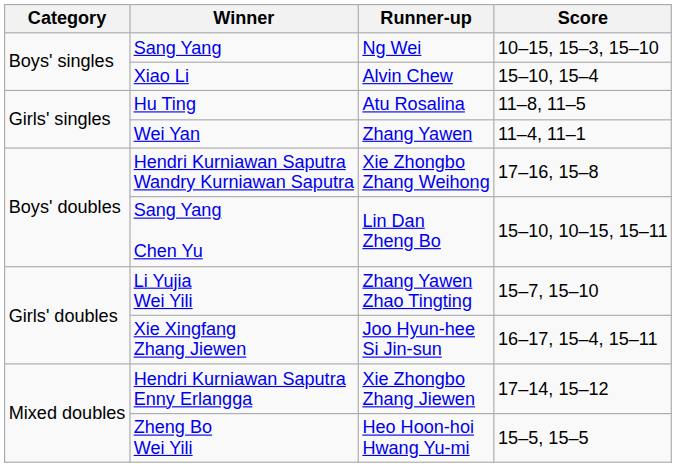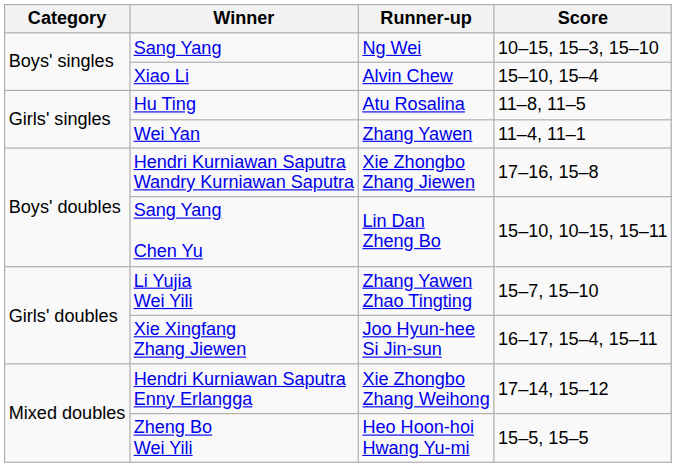 <table class="wikitable">
 <tr>
 <th>Category</th>
 <th>Winner</th>
 <th>Runner-up</th>
 <th>Score</th>
 </tr>
 <tr>
 <td rowspan=2>Boys' singles</td>
 <td> <a href='#'>Sang Yang</a></td>
 <td> <a href='#'>Ng Wei</a></td>
 <td>10–15, 15–3, 15–10</td>
 </tr>
 <tr>
 <td> <a href='#'>Xiao Li</a></td>
 <td> <a href='#'>Alvin Chew</a></td>
 <td>15–10, 15–4</td>
 </tr>
 <tr>
 <td rowspan=2>Girls' singles</td>
 <td> <a href='#'>Hu Ting</a></td>
 <td> <a href='#'>Atu Rosalina</a></td>
 <td>11–8, 11–5</td>
 </tr>
 <tr>
 <td> <a href='#'>Wei Yan</a></td>
 <td> <a href='#'>Zhang Yawen</a></td>
 <td>11–4, 11–1</td>
 </tr>
 <tr>
 <td rowspan=2>Boys' doubles</td>
 <td> <a href='#'>Hendri Kurniawan Saputra</a><br> <a href='#'>Wandry Kurniawan Saputra</a></td>
-<td> <a href='#'>Xie Zhongbo</a><br> <a href='#'>Zhang Weihong</a></td>
+<td> <a href='#'>Xie Zhongbo</a><br> <a href='#'>Zhang Jiewen</a></td>
 <td>17–16, 15–8</td>
 </tr>
 <tr>
 <td> <a href='#'>Sang Yang</a><br><br> <a href='#'>Chen Yu</a></td>
 <td> <a href='#'>Lin Dan</a><br> <a href='#'>Zheng Bo</a></td>
 <td>15–10, 10–15, 15–11</td>
 </tr>
 <tr>
 <td rowspan=2>Girls' doubles</td>
 <td> <a href='#'>Li Yujia</a><br>  <a href='#'>Wei Yili</a></td>
 <td> <a href='#'>Zhang Yawen</a><br> <a href='#'>Zhao Tingting</a></td>
 <td>15–7, 15–10</td>
 </tr>
 <tr>
 <td> <a href='#'>Xie Xingfang</a><br> <a href='#'>Zhang Jiewen</a></td>
 <td> <a href='#'>Joo Hyun-hee</a><br> <a href='#'>Si Jin-sun</a></td>
 <td>16–17, 15–4, 15–11</td>
 </tr>
 <tr>
 <td rowspan=2>Mixed doubles</td>
 <td> <a href='#'>Hendri Kurniawan Saputra</a><br> <a href='#'>Enny Erlangga</a></td>
-<td> <a href='#'>Xie Zhongbo</a><br> <a href='#'>Zhang Jiewen</a></td>
+<td> <a href='#'>Xie Zhongbo</a><br> <a href='#'>Zhang Weihong</a></td>
 <td>17–14, 15–12</td>
 </tr>
 <tr>
 <td> <a href='#'>Zheng Bo</a><br> <a href='#'>Wei Yili</a></td>
 <td> <a href='#'>Heo Hoon-hoi</a><br> <a href='#'>Hwang Yu-mi</a></td>
 <td>15–5, 15–5</td>
 </tr>
 </table>
